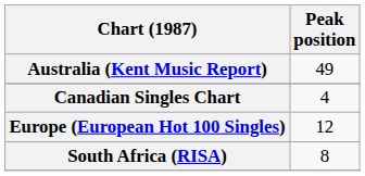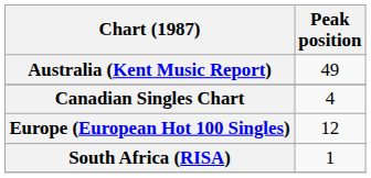 <table class="wikitable plainrowheaders sortable">
 <tr>
 <th>Chart (1987)</th>
 <th>Peak<br>position</th>
 </tr>
 <tr>
 <th scope="row">Australia (<a href='#'>Kent Music Report</a>)</th>
 <td align="center">49</td>
 </tr>
 <tr>
 </tr>
 <tr>
 <th scope="row">Canadian Singles Chart</th>
 <td align="center">4</td>
 </tr>
 <tr>
 <th scope="row">Europe (<a href='#'>European Hot 100 Singles</a>)</th>
 <td align="center">12</td>
 </tr>
 <tr>
 </tr>
 <tr>
 </tr>
 <tr>
 </tr>
 <tr>
 </tr>
 <tr>
 </tr>
 <tr>
 <th scope="row">South Africa (<a href='#'>RISA</a>)</th>
-<td align="center">8</td>
+<td align="center">1</td>
 </tr>
 <tr>
 </tr>
 <tr>
 </tr>
 <tr>
 </tr>
 <tr>
 </tr>
 <tr>
 </tr>
 <tr>
 </tr>
 </table>
